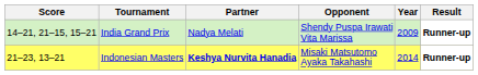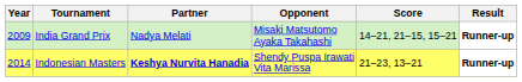 <table class="sortable wikitable" style="font-size: 90%;">
 <tr>
-<th>Score</th>
+<th>Year</th>
 <th>Tournament</th>
 <th>Partner</th>
 <th>Opponent</th>
-<th>Year</th>
+<th>Score</th>
 <th>Result</th>
 </tr>
 <tr style="background:#D4F1C5">
-<td align="left">14–21, 21–15, 15–21</td>
+<td align="center"><a href='#'>2009</a></td>
 <td align="left"><a href='#'>India Grand Prix</a></td>
 <td align="left"> <a href='#'>Nadya Melati</a></td>
-<td align="left"> <a href='#'>Shendy Puspa Irawati</a> <br>  <a href='#'>Vita Marissa</a></td>
-<td align="center"><a href='#'>2009</a></td>
+<td align="left"> <a href='#'>Misaki Matsutomo</a> <br>  <a href='#'>Ayaka Takahashi</a></td>
+<td align="left">14–21, 21–15, 15–21</td>
 <td style="text-align:left; background:white"> <strong>Runner-up</strong></td>
 </tr>
 <tr style="background:#FFFF67">
-<td align="left">21–23, 13–21</td>
+<td align="center"><a href='#'>2014</a></td>
 <td align="left"><a href='#'>Indonesian Masters</a></td>
 <td align="left"><strong> <a href='#'>Keshya Nurvita Hanadia</a></strong></td>
-<td align="left"> <a href='#'>Misaki Matsutomo</a> <br>  <a href='#'>Ayaka Takahashi</a></td>
-<td align="center"><a href='#'>2014</a></td>
+<td align="left"> <a href='#'>Shendy Puspa Irawati</a> <br>  <a href='#'>Vita Marissa</a></td>
+<td align="left">21–23, 13–21</td>
 <td style="text-align:left; background:white"> <strong>Runner-up</strong></td>
 </tr>
 </table>
